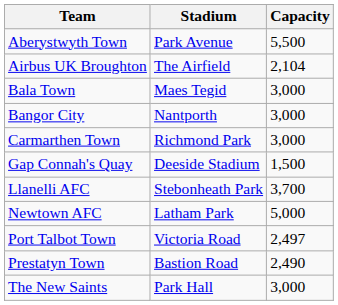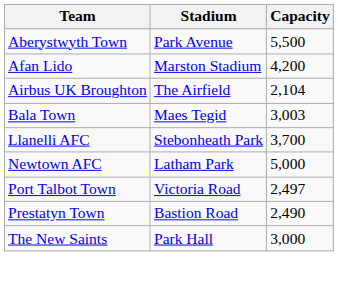 <table class="wikitable sortable">
 <tr>
 <th>Team</th>
 <th>Stadium</th>
 <th>Capacity</th>
 </tr>
 <tr>
 <td><a href='#'>Aberystwyth Town</a></td>
 <td><a href='#'>Park Avenue</a></td>
 <td>5,500</td>
 </tr>
 <tr>
+<td><a href='#'>Afan Lido</a></td>
+<td><a href='#'>Marston Stadium</a></td>
+<td>4,200</td>
+</tr>
+<tr>
 <td><a href='#'>Airbus UK Broughton</a></td>
 <td><a href='#'>The Airfield</a></td>
 <td>2,104</td>
 </tr>
 <tr>
 <td><a href='#'>Bala Town</a></td>
 <td><a href='#'>Maes Tegid</a></td>
-<td>3,000</td>
-</tr>
-<tr>
-<td><a href='#'>Bangor City</a></td>
-<td><a href='#'>Nantporth</a></td>
-<td>3,000</td>
-</tr>
-<tr>
-<td><a href='#'>Carmarthen Town</a></td>
-<td><a href='#'>Richmond Park</a></td>
-<td>3,000</td>
-</tr>
-<tr>
-<td><a href='#'>Gap Connah's Quay</a></td>
-<td><a href='#'>Deeside Stadium</a></td>
-<td>1,500</td>
+<td>3,003</td>
 </tr>
 <tr>
 <td><a href='#'>Llanelli AFC</a></td>
 <td><a href='#'>Stebonheath Park</a></td>
 <td>3,700</td>
 </tr>
 <tr>
 <td><a href='#'>Newtown AFC</a></td>
 <td><a href='#'>Latham Park</a></td>
 <td>5,000</td>
 </tr>
 <tr>
 <td><a href='#'>Port Talbot Town</a></td>
 <td><a href='#'>Victoria Road</a></td>
 <td>2,497</td>
 </tr>
 <tr>
 <td><a href='#'>Prestatyn Town</a></td>
 <td><a href='#'>Bastion Road</a></td>
 <td>2,490</td>
 </tr>
 <tr>
 <td><a href='#'>The New Saints</a></td>
 <td><a href='#'>Park Hall</a></td>
 <td>3,000</td>
 </tr>
 </table>
